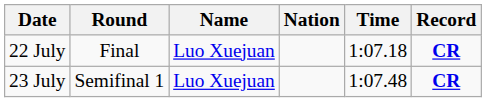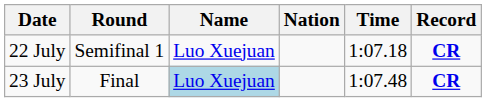 <table class="wikitable" style="text-align:center">
 <tr>
 <th>Date</th>
 <th>Round</th>
 <th>Name</th>
 <th>Nation</th>
 <th>Time</th>
 <th>Record</th>
 </tr>
 <tr>
 <td>22 July</td>
-<td>Final</td>
+<td>Semifinal 1</td>
 <td align="left"><a href='#'>Luo Xuejuan</a></td>
 <td align="left"></td>
 <td>1:07.18</td>
 <td><strong><a href='#'>CR</a></strong></td>
 </tr>
 <tr>
 <td>23 July</td>
-<td>Semifinal 1</td>
-<td align="left"><a href='#'>Luo Xuejuan</a></td>
+<td>Final</td>
+<td align="left" style="background: lightblue;"><a href='#'>Luo Xuejuan</a></td>
 <td align="left"></td>
 <td>1:07.48</td>
 <td><strong><a href='#'>CR</a></strong></td>
 </tr>
 </table>
